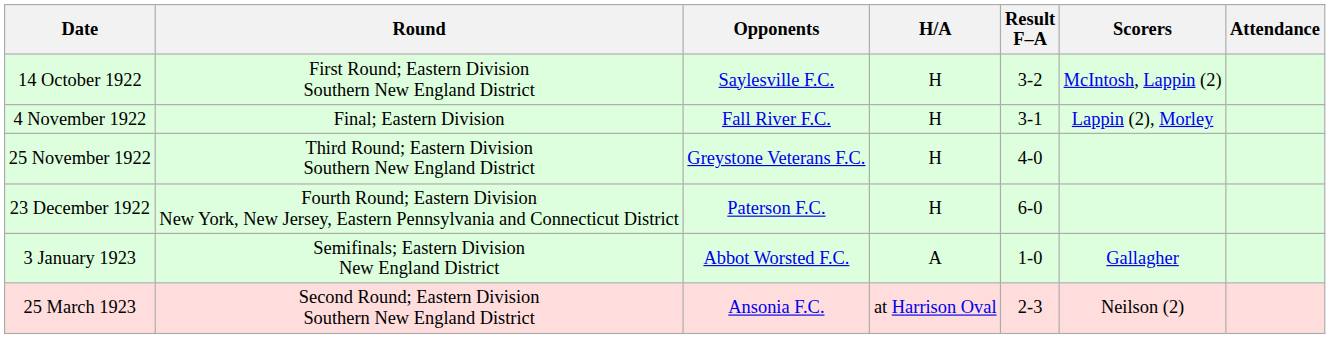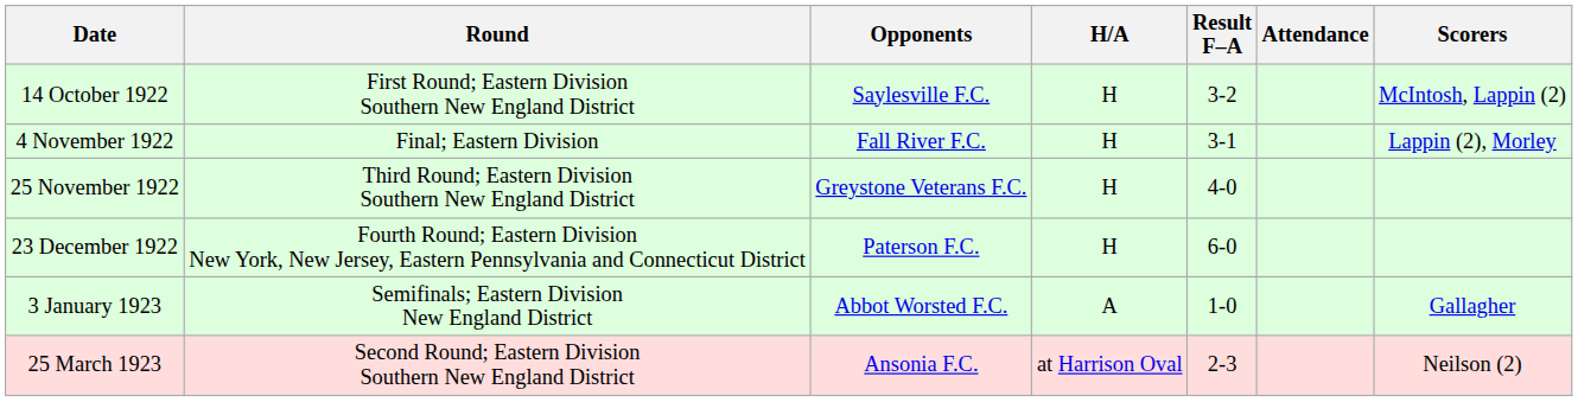 <table class="wikitable" style="text-align:center">
 <tr>
 <th>Date</th>
 <th>Round</th>
 <th>Opponents</th>
 <th>H/A</th>
 <th>Result<br>F–A</th>
+<th>Attendance</th>
 <th>Scorers</th>
-<th>Attendance</th>
 </tr>
 <tr bgcolor="#ddffdd">
 <td>14 October 1922</td>
 <td>First Round; Eastern Division<br>Southern New England District</td>
 <td><a href='#'>Saylesville F.C.</a></td>
 <td>H</td>
 <td>3-2</td>
+<td></td>
 <td><a href='#'>McIntosh</a>, <a href='#'>Lappin</a> (2)</td>
-<td></td>
 </tr>
 <tr bgcolor="#ddffdd">
 <td>4 November 1922</td>
 <td>Final; Eastern Division</td>
 <td><a href='#'>Fall River F.C.</a></td>
 <td>H</td>
 <td>3-1</td>
+<td></td>
 <td><a href='#'>Lappin</a> (2), <a href='#'>Morley</a></td>
-<td></td>
 </tr>
 <tr bgcolor="#ddffdd">
 <td>25 November 1922</td>
 <td>Third Round; Eastern Division<br>Southern New England District</td>
 <td><a href='#'>Greystone Veterans F.C.</a></td>
 <td>H</td>
 <td>4-0</td>
 <td></td>
 <td></td>
 </tr>
 <tr bgcolor="#ddffdd">
 <td>23 December 1922</td>
 <td>Fourth Round; Eastern Division<br>New York, New Jersey, Eastern Pennsylvania and Connecticut District</td>
 <td><a href='#'>Paterson F.C.</a></td>
 <td>H</td>
 <td>6-0</td>
 <td></td>
 <td></td>
 </tr>
 <tr bgcolor="#ddffdd">
 <td>3 January 1923</td>
 <td>Semifinals; Eastern Division<br>New England District</td>
 <td><a href='#'>Abbot Worsted F.C.</a></td>
 <td>A</td>
 <td>1-0</td>
+<td></td>
 <td><a href='#'>Gallagher</a></td>
-<td></td>
 </tr>
 <tr bgcolor="#ffdddd">
 <td>25 March 1923</td>
 <td>Second Round; Eastern Division<br>Southern New England District</td>
 <td><a href='#'>Ansonia F.C.</a></td>
 <td>at <a href='#'>Harrison Oval</a></td>
 <td>2-3</td>
+<td></td>
 <td>Neilson (2)</td>
-<td></td>
 </tr>
 </table>
